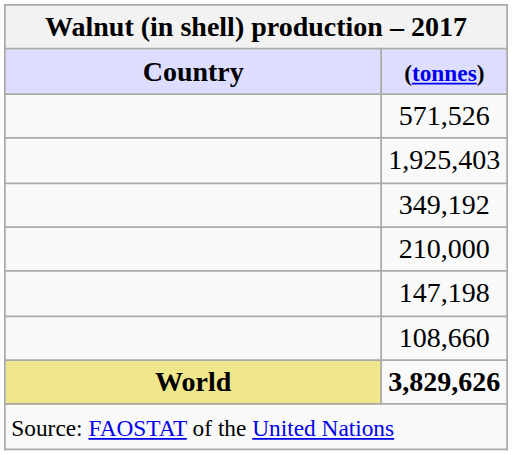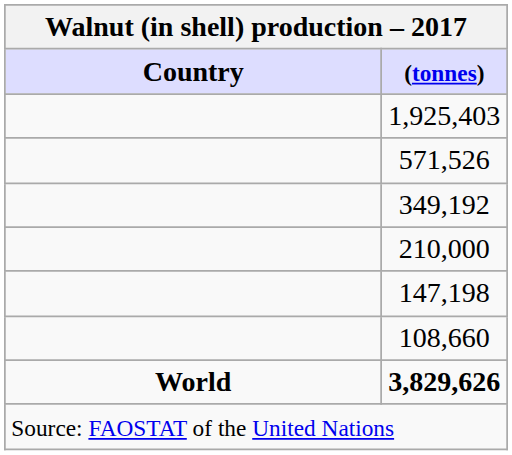 <table class="wikitable"  style="float:right; clear:left; width:18em; text-align:center;">
 <tr>
 <th colspan=2>Walnut (in shell) production – 2017</th>
 </tr>
 <tr>
 <th style="background:#ddf; width:75%;">Country</th>
 <th style="background:#ddf; width:25%;"><small>(<a href='#'>tonnes</a>)</small></th>
 </tr>
 <tr>
 <td></td>
-<td>571,526</td>
+<td>1,925,403</td>
 </tr>
 <tr>
 <td></td>
-<td>1,925,403</td>
+<td>571,526</td>
 </tr>
 <tr>
 <td></td>
 <td>349,192</td>
 </tr>
 <tr>
 <td></td>
 <td>210,000</td>
 </tr>
 <tr>
 <td></td>
 <td>147,198</td>
 </tr>
 <tr>
 <td></td>
 <td>108,660</td>
 </tr>
 <tr>
-<td style="background: khaki;"><strong>World</strong></td>
+<td><strong>World</strong></td>
 <td><strong>3,829,626</strong></td>
 </tr>
 <tr>
 <td colspan=2 style="text-align:left;"><small>Source: <a href='#'>FAOSTAT</a> of the <a href='#'>United Nations</a></small></td>
 </tr>
 </table>
